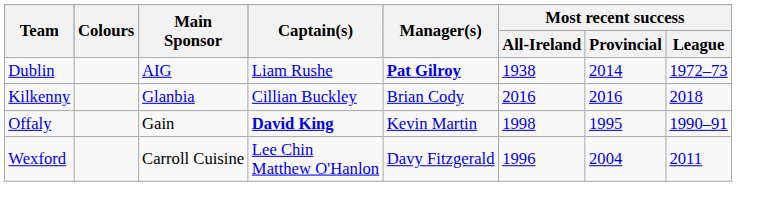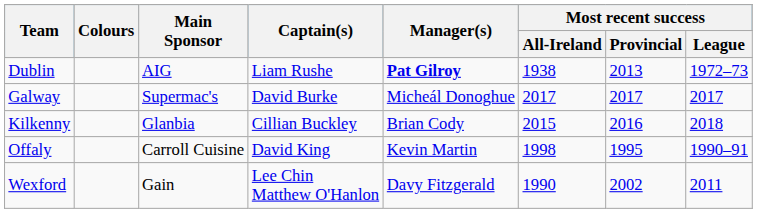 <table class="wikitable sortable">
 <tr style="background:#069; color:black;">
 <th rowspan="2">Team</th>
 <th rowspan="2">Colours</th>
 <th rowspan="2">Main<br>Sponsor</th>
 <th rowspan="2">Captain(s)</th>
 <th rowspan="2">Manager(s)</th>
 <th colspan="3">Most recent success</th>
 </tr>
 <tr>
 <th>All-Ireland</th>
 <th>Provincial</th>
 <th>League</th>
 </tr>
 <tr>
 <td><a href='#'>Dublin</a></td>
 <td></td>
 <td><a href='#'>AIG</a></td>
 <td><a href='#'>Liam Rushe</a></td>
 <td><strong><a href='#'>Pat Gilroy</a></strong></td>
 <td><a href='#'>1938</a></td>
-<td><a href='#'>2014</a></td>
+<td><a href='#'>2013</a></td>
 <td><a href='#'>1972–73</a></td>
+</tr>
+<tr>
+<td><a href='#'>Galway</a></td>
+<td></td>
+<td><a href='#'>Supermac's</a></td>
+<td><a href='#'>David Burke</a></td>
+<td><a href='#'>Micheál Donoghue</a></td>
+<td><a href='#'>2017</a></td>
+<td><a href='#'>2017</a></td>
+<td><a href='#'>2017</a></td>
 </tr>
 <tr>
 <td><a href='#'>Kilkenny</a></td>
 <td></td>
 <td><a href='#'>Glanbia</a></td>
 <td><a href='#'>Cillian Buckley</a></td>
 <td><a href='#'>Brian Cody</a></td>
-<td><a href='#'>2016</a></td>
+<td><a href='#'>2015</a></td>
 <td><a href='#'>2016</a></td>
 <td><a href='#'>2018</a></td>
 </tr>
 <tr>
 <td><a href='#'>Offaly</a></td>
 <td></td>
-<td>Gain</td>
-<td><strong><a href='#'>David King</a></strong></td>
+<td>Carroll Cuisine</td>
+<td><a href='#'>David King</a></td>
 <td><a href='#'>Kevin Martin</a></td>
 <td><a href='#'>1998</a></td>
 <td><a href='#'>1995</a></td>
 <td><a href='#'>1990–91</a></td>
 </tr>
 <tr>
 <td><a href='#'>Wexford</a></td>
 <td></td>
-<td>Carroll Cuisine</td>
+<td>Gain</td>
 <td><a href='#'>Lee Chin</a><br><a href='#'>Matthew O'Hanlon</a></td>
 <td><a href='#'>Davy Fitzgerald</a></td>
-<td><a href='#'>1996</a></td>
-<td><a href='#'>2004</a></td>
+<td><a href='#'>1990</a></td>
+<td><a href='#'>2002</a></td>
 <td><a href='#'>2011</a></td>
 </tr>
 </table>
